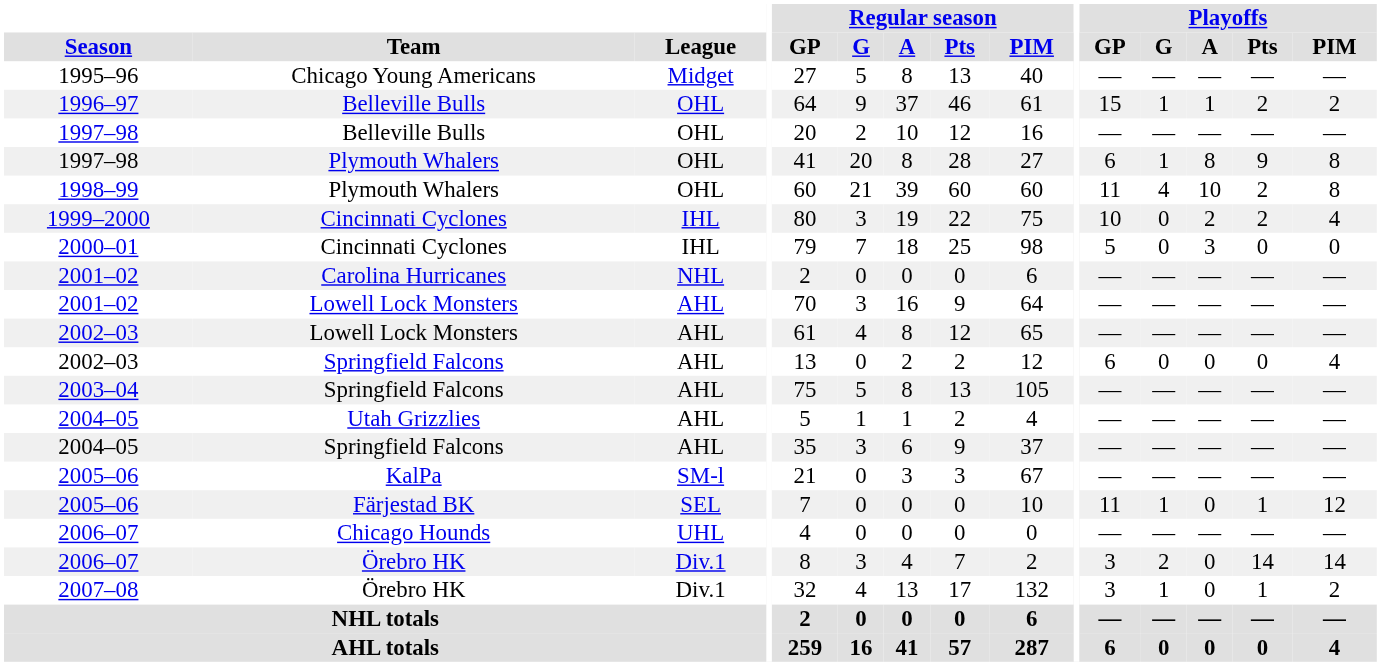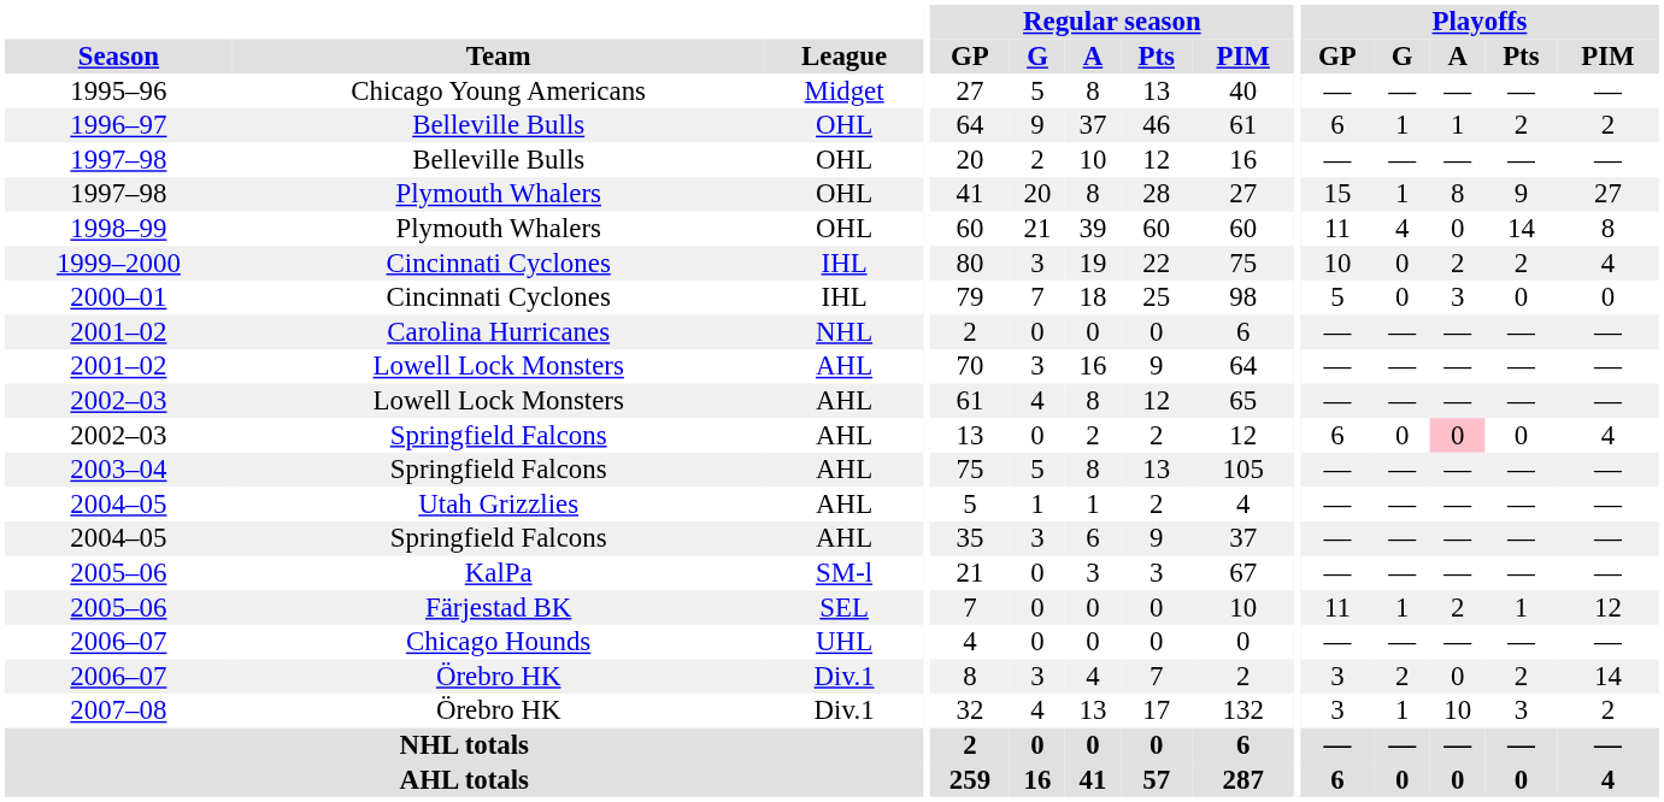 <table border="0" cellpadding="1" cellspacing="0" style="text-align:center; width:60em">
 <tr bgcolor="#e0e0e0">
 <th colspan="3" bgcolor="#ffffff"></th>
 <th rowspan="100" bgcolor="#ffffff"></th>
 <th colspan="5"><a href='#'>Regular season</a></th>
 <th rowspan="100" bgcolor="#ffffff"></th>
 <th colspan="5"><a href='#'>Playoffs</a></th>
 </tr>
 <tr bgcolor="#e0e0e0">
 <th><a href='#'>Season</a></th>
 <th>Team</th>
 <th>League</th>
 <th>GP</th>
 <th><a href='#'>G</a></th>
 <th><a href='#'>A</a></th>
 <th><a href='#'>Pts</a></th>
 <th><a href='#'>PIM</a></th>
 <th>GP</th>
 <th>G</th>
 <th>A</th>
 <th>Pts</th>
 <th>PIM</th>
 </tr>
 <tr>
 <td>1995–96</td>
 <td>Chicago Young Americans</td>
 <td><a href='#'>Midget</a></td>
 <td>27</td>
 <td>5</td>
 <td>8</td>
 <td>13</td>
 <td>40</td>
 <td>—</td>
 <td>—</td>
 <td>—</td>
 <td>—</td>
 <td>—</td>
 </tr>
 <tr bgcolor="#f0f0f0">
 <td><a href='#'>1996–97</a></td>
 <td><a href='#'>Belleville Bulls</a></td>
 <td><a href='#'>OHL</a></td>
 <td>64</td>
 <td>9</td>
 <td>37</td>
 <td>46</td>
 <td>61</td>
-<td>15</td>
+<td>6</td>
 <td>1</td>
 <td>1</td>
 <td>2</td>
 <td>2</td>
 </tr>
 <tr>
 <td><a href='#'>1997–98</a></td>
 <td>Belleville Bulls</td>
 <td>OHL</td>
 <td>20</td>
 <td>2</td>
 <td>10</td>
 <td>12</td>
 <td>16</td>
 <td>—</td>
 <td>—</td>
 <td>—</td>
 <td>—</td>
 <td>—</td>
 </tr>
 <tr bgcolor="#f0f0f0">
 <td>1997–98</td>
 <td><a href='#'>Plymouth Whalers</a></td>
 <td>OHL</td>
 <td>41</td>
 <td>20</td>
 <td>8</td>
 <td>28</td>
 <td>27</td>
-<td>6</td>
+<td>15</td>
 <td>1</td>
 <td>8</td>
 <td>9</td>
-<td>8</td>
+<td>27</td>
 </tr>
 <tr>
 <td><a href='#'>1998–99</a></td>
 <td>Plymouth Whalers</td>
 <td>OHL</td>
 <td>60</td>
 <td>21</td>
 <td>39</td>
 <td>60</td>
 <td>60</td>
 <td>11</td>
 <td>4</td>
-<td>10</td>
-<td>2</td>
+<td>0</td>
+<td>14</td>
 <td>8</td>
 </tr>
 <tr bgcolor="#f0f0f0">
 <td><a href='#'>1999–2000</a></td>
 <td><a href='#'>Cincinnati Cyclones</a></td>
 <td><a href='#'>IHL</a></td>
 <td>80</td>
 <td>3</td>
 <td>19</td>
 <td>22</td>
 <td>75</td>
 <td>10</td>
 <td>0</td>
 <td>2</td>
 <td>2</td>
 <td>4</td>
 </tr>
 <tr>
 <td><a href='#'>2000–01</a></td>
 <td>Cincinnati Cyclones</td>
 <td>IHL</td>
 <td>79</td>
 <td>7</td>
 <td>18</td>
 <td>25</td>
 <td>98</td>
 <td>5</td>
 <td>0</td>
 <td>3</td>
 <td>0</td>
 <td>0</td>
 </tr>
 <tr bgcolor="#f0f0f0">
 <td><a href='#'>2001–02</a></td>
 <td><a href='#'>Carolina Hurricanes</a></td>
 <td><a href='#'>NHL</a></td>
 <td>2</td>
 <td>0</td>
 <td>0</td>
 <td>0</td>
 <td>6</td>
 <td>—</td>
 <td>—</td>
 <td>—</td>
 <td>—</td>
 <td>—</td>
 </tr>
 <tr>
 <td><a href='#'>2001–02</a></td>
 <td><a href='#'>Lowell Lock Monsters</a></td>
 <td><a href='#'>AHL</a></td>
 <td>70</td>
 <td>3</td>
 <td>16</td>
 <td>9</td>
 <td>64</td>
 <td>—</td>
 <td>—</td>
 <td>—</td>
 <td>—</td>
 <td>—</td>
 </tr>
 <tr bgcolor="#f0f0f0">
 <td><a href='#'>2002–03</a></td>
 <td>Lowell Lock Monsters</td>
 <td>AHL</td>
 <td>61</td>
 <td>4</td>
 <td>8</td>
 <td>12</td>
 <td>65</td>
 <td>—</td>
 <td>—</td>
 <td>—</td>
 <td>—</td>
 <td>—</td>
 </tr>
 <tr>
 <td>2002–03</td>
 <td><a href='#'>Springfield Falcons</a></td>
 <td>AHL</td>
 <td>13</td>
 <td>0</td>
 <td>2</td>
 <td>2</td>
 <td>12</td>
 <td>6</td>
 <td>0</td>
-<td>0</td>
+<td style="background: pink;">0</td>
 <td>0</td>
 <td>4</td>
 </tr>
 <tr bgcolor="#f0f0f0">
 <td><a href='#'>2003–04</a></td>
 <td>Springfield Falcons</td>
 <td>AHL</td>
 <td>75</td>
 <td>5</td>
 <td>8</td>
 <td>13</td>
 <td>105</td>
 <td>—</td>
 <td>—</td>
 <td>—</td>
 <td>—</td>
 <td>—</td>
 </tr>
 <tr>
 <td><a href='#'>2004–05</a></td>
 <td><a href='#'>Utah Grizzlies</a></td>
 <td>AHL</td>
 <td>5</td>
 <td>1</td>
 <td>1</td>
 <td>2</td>
 <td>4</td>
 <td>—</td>
 <td>—</td>
 <td>—</td>
 <td>—</td>
 <td>—</td>
 </tr>
 <tr bgcolor="#f0f0f0">
 <td>2004–05</td>
 <td>Springfield Falcons</td>
 <td>AHL</td>
 <td>35</td>
 <td>3</td>
 <td>6</td>
 <td>9</td>
 <td>37</td>
 <td>—</td>
 <td>—</td>
 <td>—</td>
 <td>—</td>
 <td>—</td>
 </tr>
 <tr>
 <td><a href='#'>2005–06</a></td>
 <td><a href='#'>KalPa</a></td>
 <td><a href='#'>SM-l</a></td>
 <td>21</td>
 <td>0</td>
 <td>3</td>
 <td>3</td>
 <td>67</td>
 <td>—</td>
 <td>—</td>
 <td>—</td>
 <td>—</td>
 <td>—</td>
 </tr>
 <tr bgcolor="#f0f0f0">
 <td><a href='#'>2005–06</a></td>
 <td><a href='#'>Färjestad BK</a></td>
 <td><a href='#'>SEL</a></td>
 <td>7</td>
 <td>0</td>
 <td>0</td>
 <td>0</td>
 <td>10</td>
 <td>11</td>
 <td>1</td>
-<td>0</td>
+<td>2</td>
 <td>1</td>
 <td>12</td>
 </tr>
 <tr>
 <td><a href='#'>2006–07</a></td>
 <td><a href='#'>Chicago Hounds</a></td>
 <td><a href='#'>UHL</a></td>
 <td>4</td>
 <td>0</td>
 <td>0</td>
 <td>0</td>
 <td>0</td>
 <td>—</td>
 <td>—</td>
 <td>—</td>
 <td>—</td>
 <td>—</td>
 </tr>
 <tr bgcolor="#f0f0f0">
 <td><a href='#'>2006–07</a></td>
 <td><a href='#'>Örebro HK</a></td>
 <td><a href='#'>Div.1</a></td>
 <td>8</td>
 <td>3</td>
 <td>4</td>
 <td>7</td>
 <td>2</td>
 <td>3</td>
 <td>2</td>
 <td>0</td>
-<td>14</td>
+<td>2</td>
 <td>14</td>
 </tr>
 <tr>
 <td><a href='#'>2007–08</a></td>
 <td>Örebro HK</td>
 <td>Div.1</td>
 <td>32</td>
 <td>4</td>
 <td>13</td>
 <td>17</td>
 <td>132</td>
 <td>3</td>
 <td>1</td>
-<td>0</td>
-<td>1</td>
+<td>10</td>
+<td>3</td>
 <td>2</td>
 </tr>
 <tr bgcolor="#e0e0e0">
 <th colspan="3">NHL totals</th>
 <th>2</th>
 <th>0</th>
 <th>0</th>
 <th>0</th>
 <th>6</th>
 <th>—</th>
 <th>—</th>
 <th>—</th>
 <th>—</th>
 <th>—</th>
 </tr>
 <tr bgcolor="#e0e0e0">
 <th colspan="3">AHL totals</th>
 <th>259</th>
 <th>16</th>
 <th>41</th>
 <th>57</th>
 <th>287</th>
 <th>6</th>
 <th>0</th>
 <th>0</th>
 <th>0</th>
 <th>4</th>
 </tr>
 </table>
